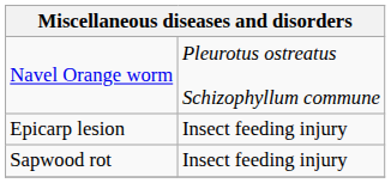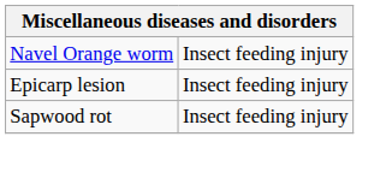 <table class="wikitable" style="clear">
 <tr>
 <th colspan=2><strong>Miscellaneous diseases and disorders</strong></th>
 </tr>
 <tr>
 <td><a href='#'>Navel Orange worm</a></td>
-<td><em>Pleurotus ostreatus</em><br><br><em>Schizophyllum commune</em></td>
+<td>Insect feeding injury</td>
 </tr>
 <tr>
 <td>Epicarp lesion</td>
 <td>Insect feeding injury</td>
 </tr>
 <tr>
 <td>Sapwood rot</td>
 <td>Insect feeding injury</td>
 </tr>
 <tr>
 </tr>
 </table>
